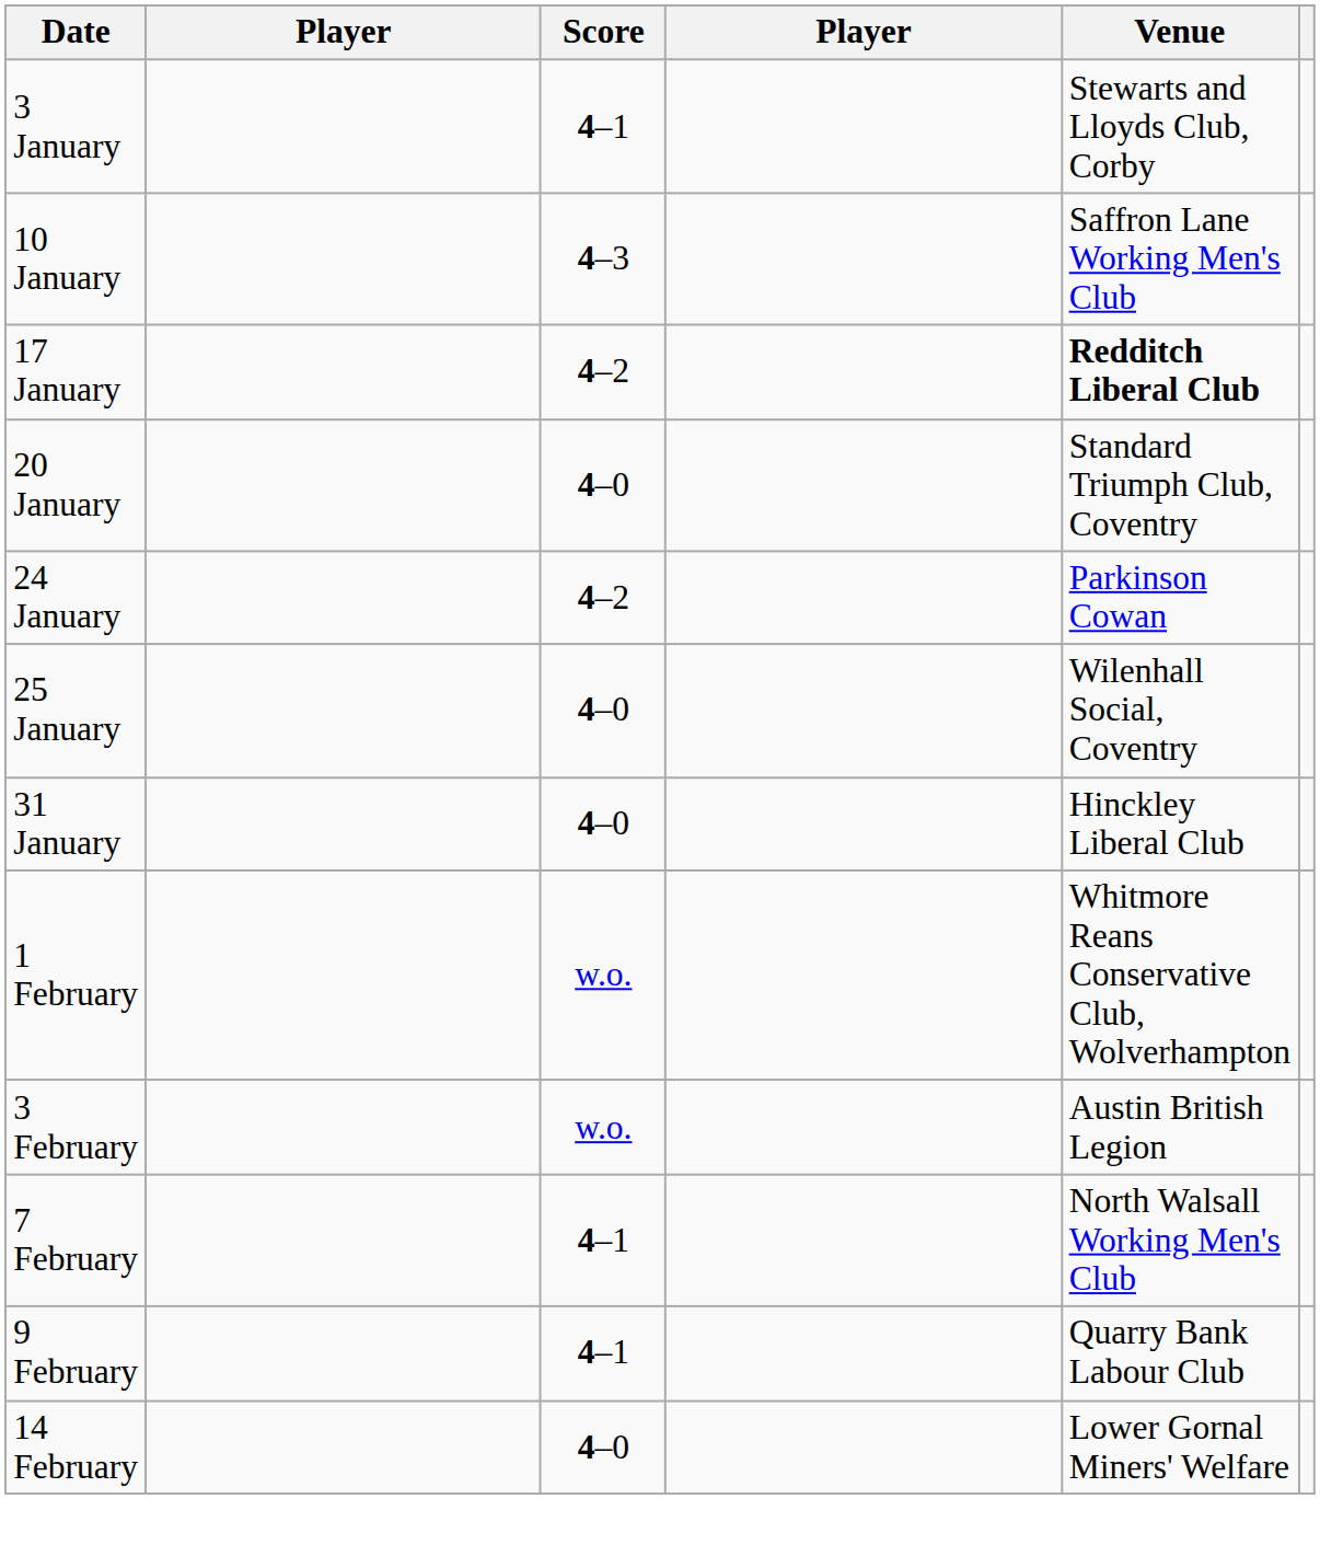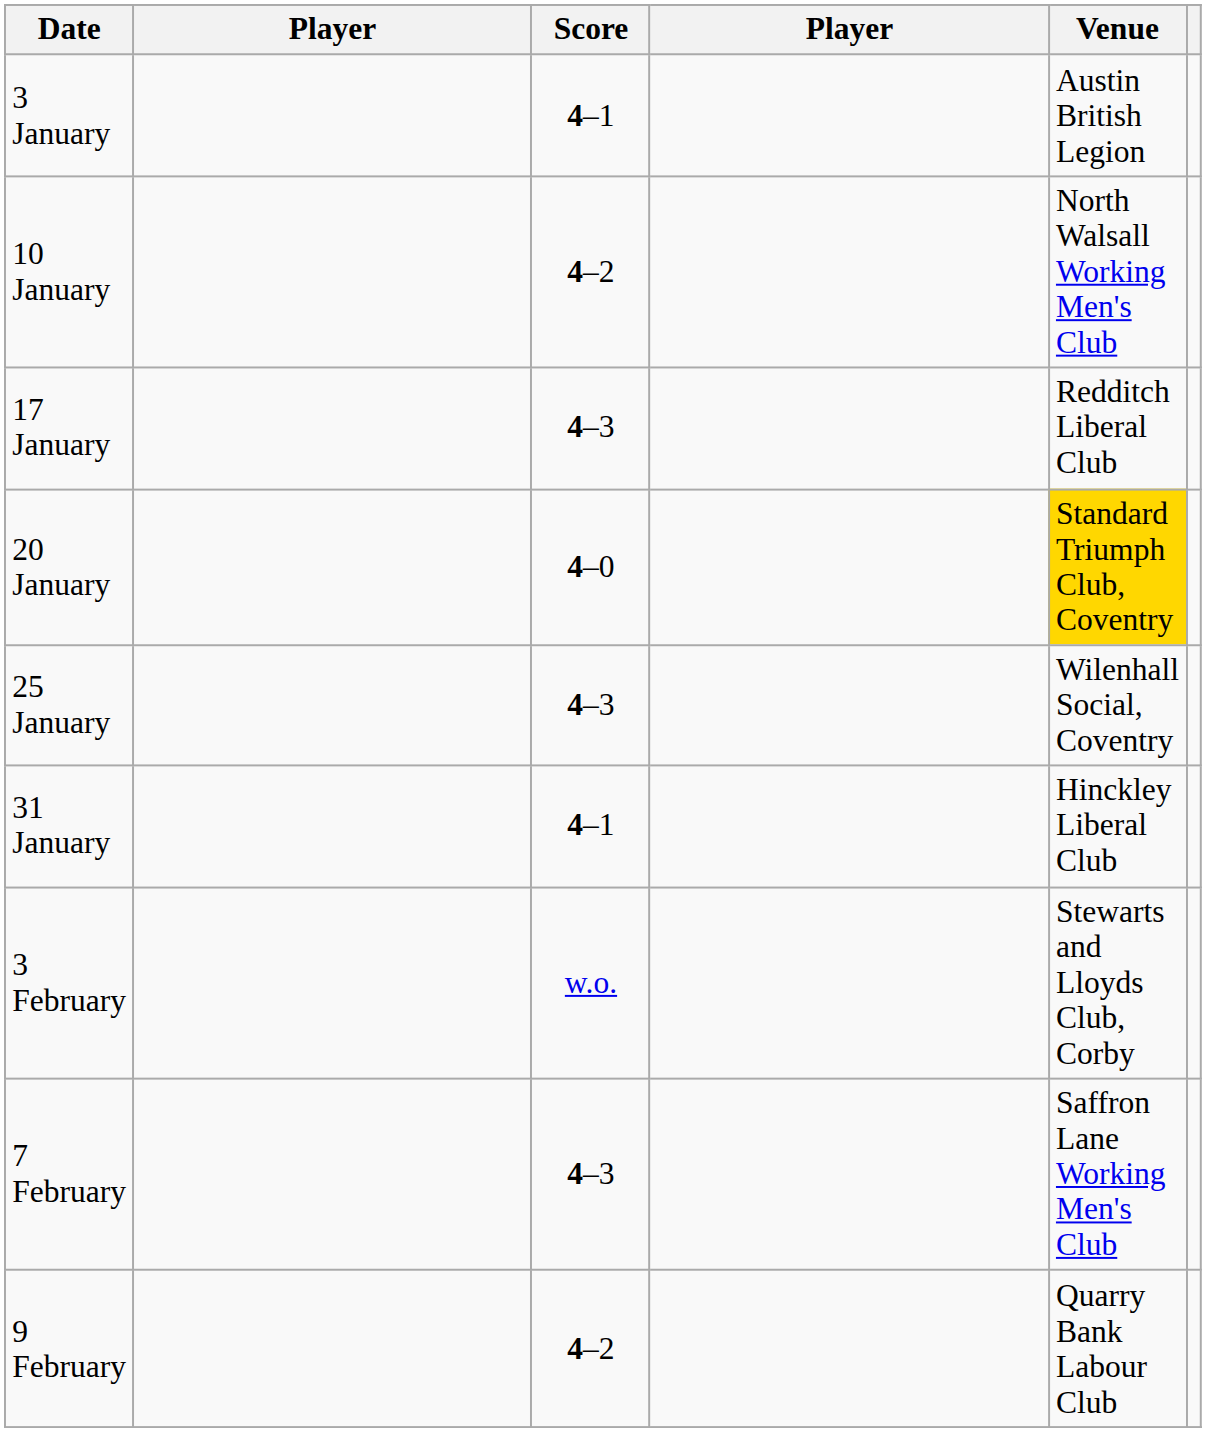 <table class="wikitable ">
 <tr>
 <th>Date</th>
 <th width=270>Player</th>
 <th width=60>Score</th>
 <th width=270>Player</th>
 <th>Venue</th>
 <th></th>
 </tr>
 <tr>
 <td>3 January</td>
 <td><strong></strong></td>
 <td align="center"><strong>4</strong>–1</td>
 <td></td>
+<td>Austin British Legion</td>
+<td></td>
+</tr>
+<tr>
+<td>10 January</td>
+<td><strong></strong></td>
+<td align="center"><strong>4</strong>–2</td>
+<td></td>
+<td>North Walsall <a href='#'>Working Men's Club</a></td>
+<td></td>
+</tr>
+<tr>
+<td>17 January</td>
+<td><strong></strong></td>
+<td align="center"><strong>4</strong>–3</td>
+<td></td>
+<td>Redditch Liberal Club</td>
+<td></td>
+</tr>
+<tr>
+<td>20 January</td>
+<td><strong> </strong></td>
+<td align="center"><strong>4</strong>–0</td>
+<td></td>
+<td style="background: gold;">Standard Triumph Club, Coventry</td>
+<td></td>
+</tr>
+<tr>
+<td>25 January</td>
+<td><strong></strong></td>
+<td align="center"><strong>4</strong>–3</td>
+<td></td>
+<td>Wilenhall Social, Coventry</td>
+<td></td>
+</tr>
+<tr>
+<td>31 January</td>
+<td><strong></strong></td>
+<td align="center"><strong>4</strong>–1</td>
+<td></td>
+<td>Hinckley Liberal Club</td>
+<td></td>
+</tr>
+<tr>
+<td>3 February</td>
+<td><strong></strong></td>
+<td align="center"><a href='#'>w.o.</a></td>
+<td></td>
 <td>Stewarts and Lloyds Club, Corby</td>
 <td></td>
 </tr>
 <tr>
-<td>10 January</td>
+<td>7 February</td>
 <td><strong></strong></td>
 <td align="center"><strong>4</strong>–3</td>
 <td></td>
 <td>Saffron Lane <a href='#'>Working Men's Club</a></td>
 <td></td>
 </tr>
 <tr>
-<td>17 January</td>
+<td>9 February</td>
 <td><strong></strong></td>
 <td align="center"><strong>4</strong>–2</td>
-<td></td>
-<td><strong>Redditch Liberal Club</strong></td>
-<td></td>
-</tr>
-<tr>
-<td>20 January</td>
-<td><strong> </strong></td>
-<td align="center"><strong>4</strong>–0</td>
-<td></td>
-<td>Standard Triumph Club, Coventry</td>
-<td></td>
-</tr>
-<tr>
-<td>24 January</td>
-<td><strong></strong></td>
-<td align="center"><strong>4</strong>–2</td>
-<td></td>
-<td><a href='#'>Parkinson Cowan</a></td>
-<td></td>
-</tr>
-<tr>
-<td>25 January</td>
-<td><strong></strong></td>
-<td align="center"><strong>4</strong>–0</td>
-<td></td>
-<td>Wilenhall Social, Coventry</td>
-<td></td>
-</tr>
-<tr>
-<td>31 January</td>
-<td><strong></strong></td>
-<td align="center"><strong>4</strong>–0</td>
-<td></td>
-<td>Hinckley Liberal Club</td>
-<td></td>
-</tr>
-<tr>
-<td>1 February</td>
-<td><strong></strong></td>
-<td align="center"><a href='#'>w.o.</a></td>
-<td></td>
-<td>Whitmore Reans Conservative Club, Wolverhampton</td>
-<td></td>
-</tr>
-<tr>
-<td>3 February</td>
-<td><strong></strong></td>
-<td align="center"><a href='#'>w.o.</a></td>
-<td></td>
-<td>Austin British Legion</td>
-<td></td>
-</tr>
-<tr>
-<td>7 February</td>
-<td><strong></strong></td>
-<td align="center"><strong>4</strong>–1</td>
-<td></td>
-<td>North Walsall <a href='#'>Working Men's Club</a></td>
-<td></td>
-</tr>
-<tr>
-<td>9 February</td>
-<td><strong></strong></td>
-<td align="center"><strong>4</strong>–1</td>
 <td></td>
 <td>Quarry Bank Labour Club</td>
 <td></td>
 </tr>
 <tr>
-<td>14 February</td>
-<td><strong></strong></td>
-<td align="center"><strong>4</strong>–0</td>
-<td></td>
-<td>Lower Gornal Miners' Welfare</td>
-<td></td>
-</tr>
-<tr>
 </tr>
 </table>
